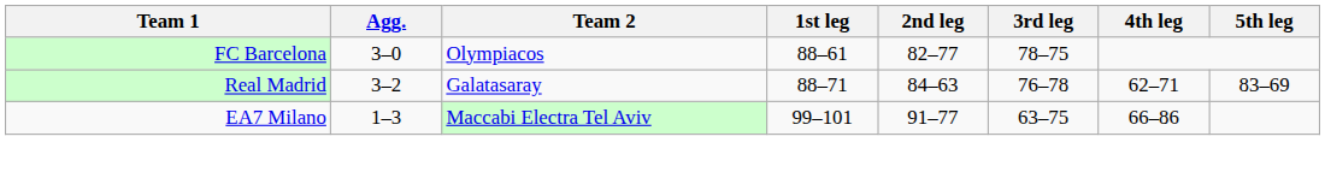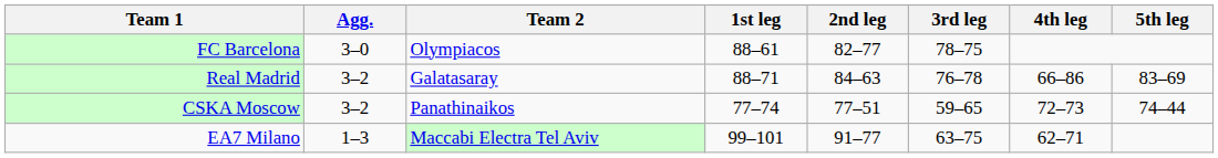 <table class=wikitable style="text-align:center">
 <tr>
 <th width=250>Team 1</th>
 <th width=80><a href='#'>Agg.</a></th>
 <th width=250>Team 2</th>
 <th width=80>1st leg</th>
 <th width=80>2nd leg</th>
 <th width=80>3rd leg</th>
 <th width=80>4th leg</th>
 <th width=80>5th leg</th>
 </tr>
 <tr>
 <td bgcolor="#ccffcc" align=right><a href='#'>FC Barcelona</a> </td>
 <td>3–0</td>
 <td align=left> <a href='#'>Olympiacos</a></td>
 <td>88–61</td>
 <td>82–77</td>
 <td>78–75</td>
 </tr>
 <tr>
 <td bgcolor="#ccffcc" align=right><a href='#'>Real Madrid</a> </td>
 <td>3–2</td>
 <td align=left> <a href='#'>Galatasaray</a></td>
 <td>88–71</td>
 <td>84–63</td>
 <td>76–78</td>
-<td>62–71</td>
+<td>66–86</td>
 <td>83–69</td>
+</tr>
+<tr>
+<td bgcolor="#ccffcc" align=right><a href='#'>CSKA Moscow</a> </td>
+<td>3–2</td>
+<td align=left> <a href='#'>Panathinaikos</a></td>
+<td>77–74</td>
+<td>77–51</td>
+<td>59–65</td>
+<td>72–73</td>
+<td>74–44</td>
 </tr>
 <tr>
 <td align=right><a href='#'>EA7 Milano</a> </td>
 <td>1–3</td>
 <td bgcolor="#ccffcc" align=left> <a href='#'>Maccabi Electra Tel Aviv</a></td>
 <td>99–101</td>
 <td>91–77</td>
 <td>63–75</td>
-<td>66–86</td>
+<td>62–71</td>
 </tr>
 </table>
